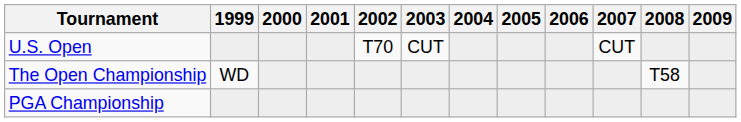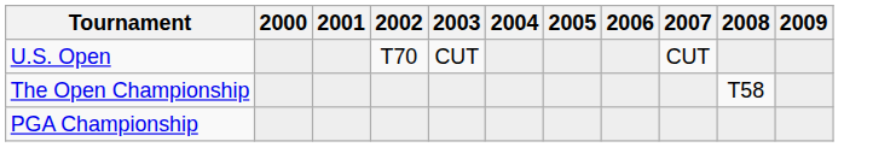 <table class="wikitable" style="font-size:95%;text-align:center;">
 <tr>
 <th>Tournament</th>
-<th>1999</th>
 <th>2000</th>
 <th>2001</th>
 <th>2002</th>
 <th>2003</th>
 <th>2004</th>
 <th>2005</th>
 <th>2006</th>
 <th>2007</th>
 <th>2008</th>
 <th>2009</th>
 </tr>
 <tr>
 <td align=left><a href='#'>U.S. Open</a></td>
 <td style="background:#eeeeee;"></td>
 <td style="background:#eeeeee;"></td>
-<td style="background:#eeeeee;"></td>
 <td>T70</td>
 <td>CUT</td>
 <td style="background:#eeeeee;"></td>
 <td style="background:#eeeeee;"></td>
 <td style="background:#eeeeee;"></td>
 <td>CUT</td>
 <td style="background:#eeeeee;"></td>
 <td style="background:#eeeeee;"></td>
 </tr>
 <tr>
 <td align=left><a href='#'>The Open Championship</a></td>
-<td>WD</td>
 <td style="background:#eeeeee;"></td>
 <td style="background:#eeeeee;"></td>
 <td style="background:#eeeeee;"></td>
 <td style="background:#eeeeee;"></td>
 <td style="background:#eeeeee;"></td>
 <td style="background:#eeeeee;"></td>
 <td style="background:#eeeeee;"></td>
 <td style="background:#eeeeee;"></td>
 <td>T58</td>
 <td style="background:#eeeeee;"></td>
 </tr>
 <tr>
 <td align=left><a href='#'>PGA Championship</a></td>
 <td style="background:#eeeeee;"></td>
 <td style="background:#eeeeee;"></td>
 <td style="background:#eeeeee;"></td>
 <td style="background:#eeeeee;"></td>
 <td style="background:#eeeeee;"></td>
 <td style="background:#eeeeee;"></td>
 <td style="background:#eeeeee;"></td>
 <td style="background:#eeeeee;"></td>
 <td style="background:#eeeeee;"></td>
 <td style="background:#eeeeee;"></td>
-<td style="background:#eeeeee;"></td>
 </tr>
 </table>
